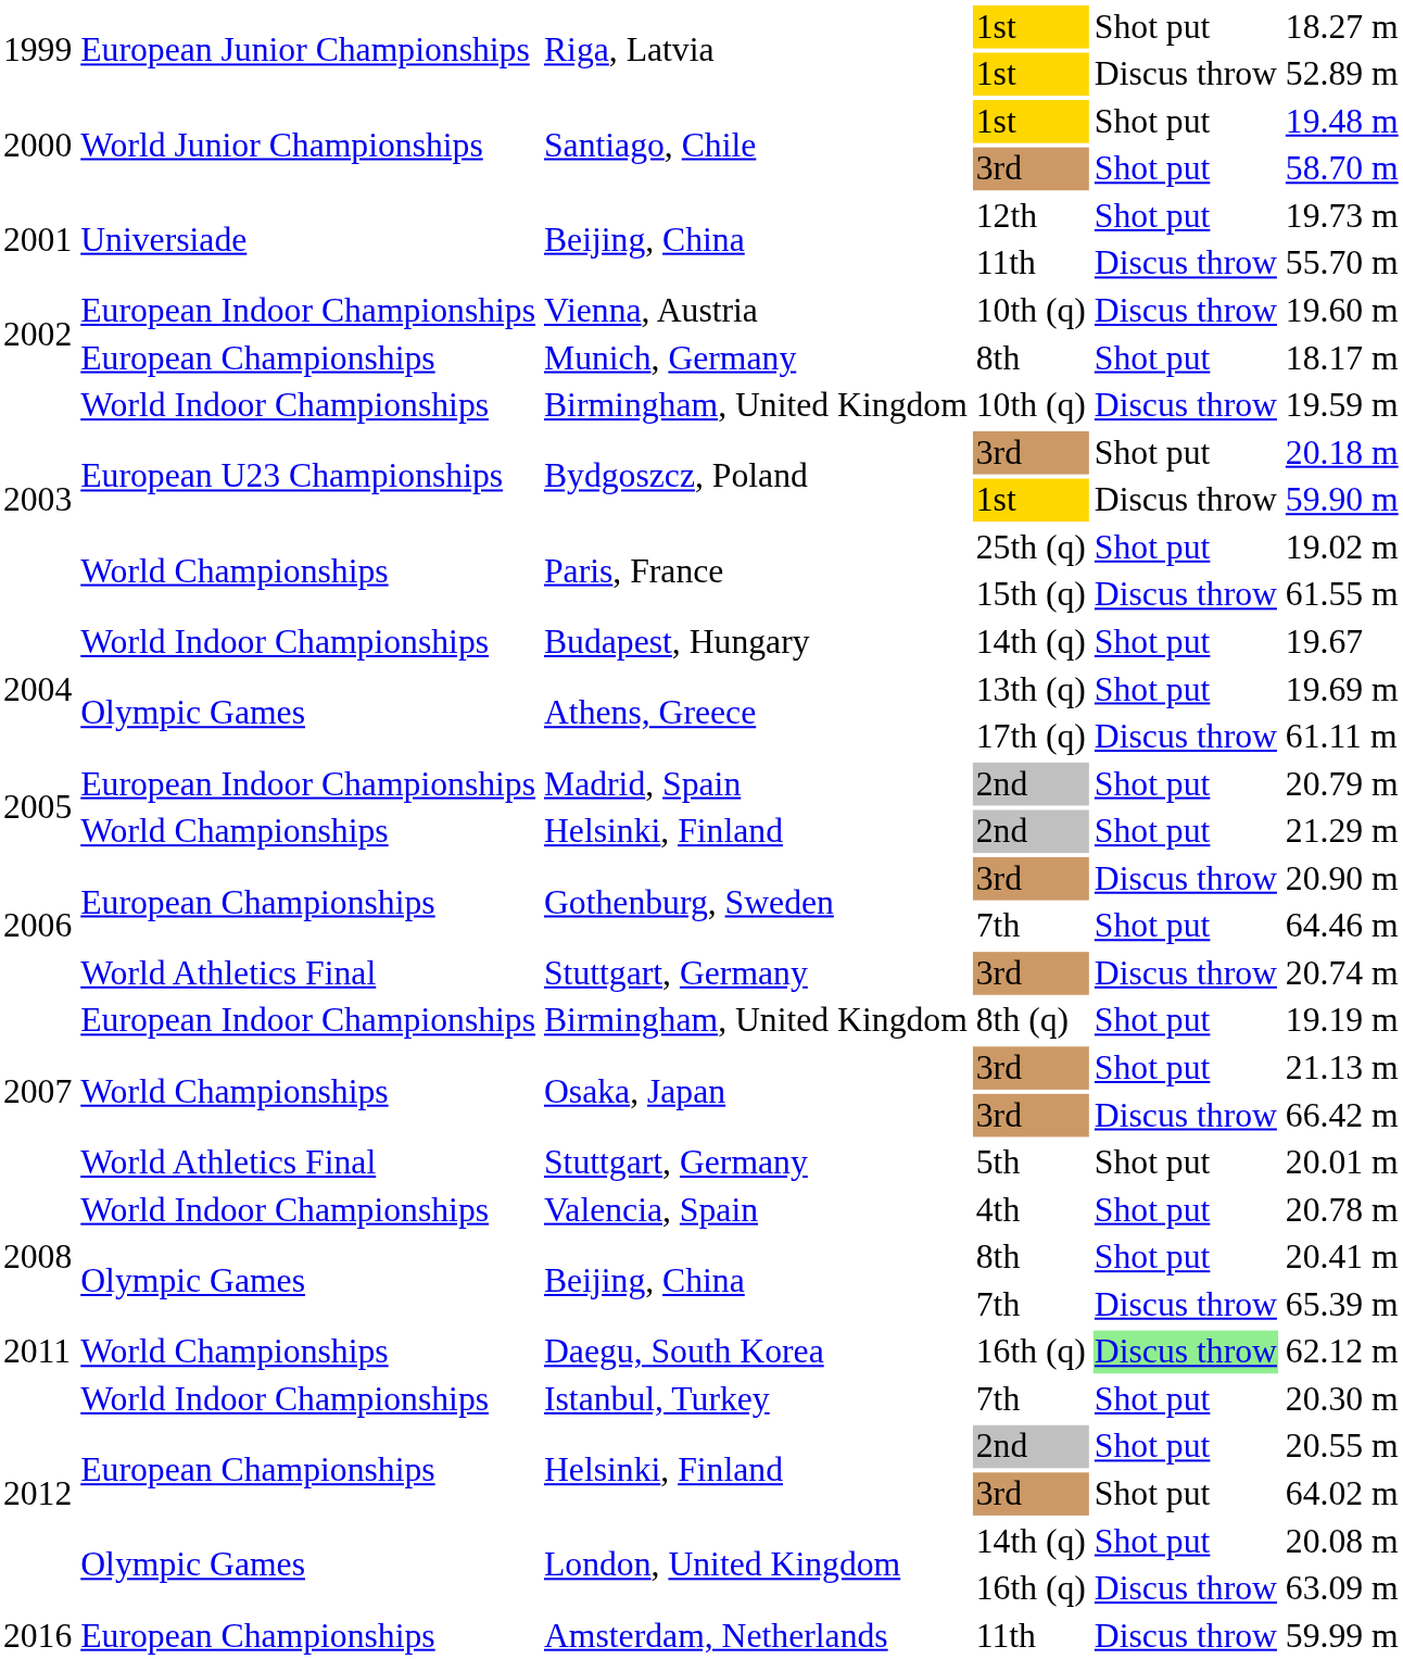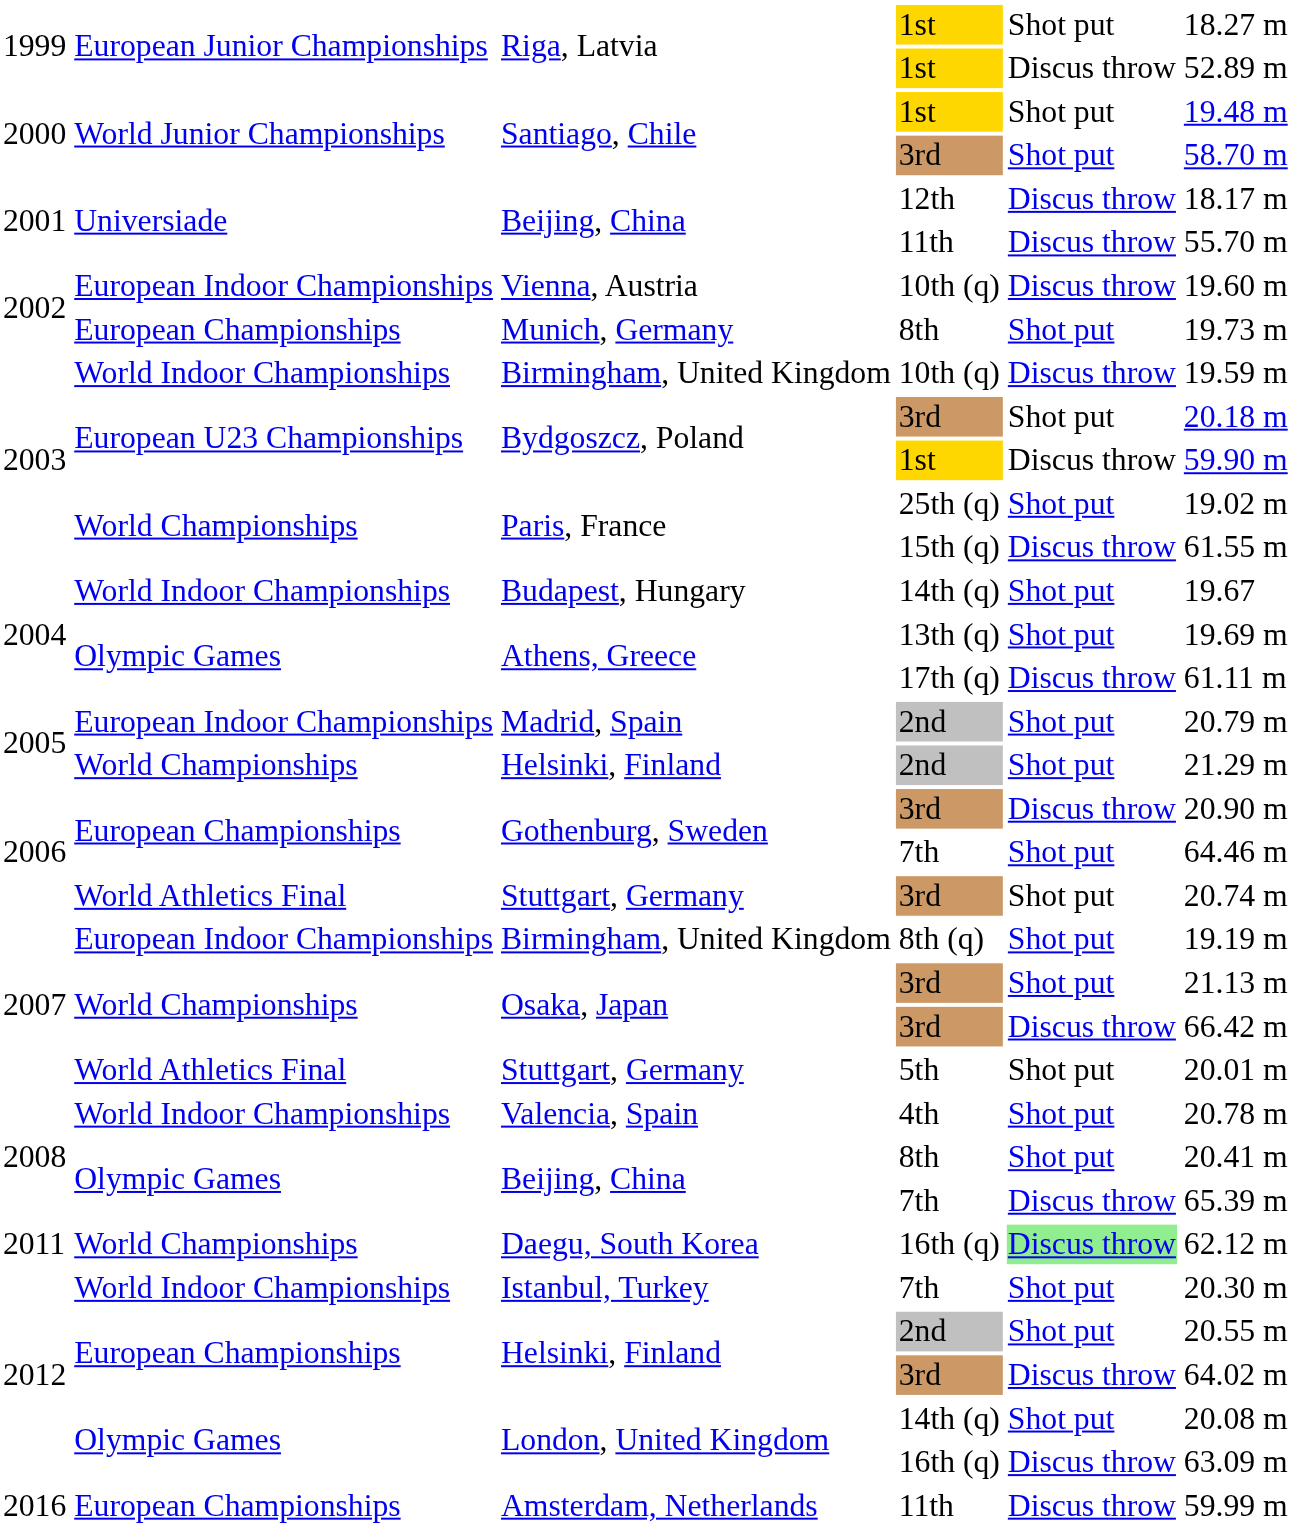 <table>
 <tr>
 <td rowspan=2>1999</td>
 <td rowspan=2><a href='#'>European Junior Championships</a></td>
 <td rowspan=2><a href='#'>Riga</a>, Latvia</td>
 <td bgcolor=gold>1st</td>
 <td>Shot put</td>
 <td>18.27 m</td>
 </tr>
 <tr>
 <td bgcolor=gold>1st</td>
 <td>Discus throw</td>
 <td>52.89 m</td>
 </tr>
 <tr>
 <td rowspan=2>2000</td>
 <td rowspan=2><a href='#'>World Junior Championships</a></td>
 <td rowspan=2><a href='#'>Santiago</a>, <a href='#'>Chile</a></td>
 <td bgcolor="gold">1st</td>
 <td>Shot put</td>
 <td><a href='#'>19.48 m</a></td>
 </tr>
 <tr>
 <td bgcolor="cc9966">3rd</td>
 <td><a href='#'>Shot put</a></td>
 <td><a href='#'>58.70 m</a></td>
 </tr>
 <tr>
 <td rowspan=2>2001</td>
 <td rowspan=2><a href='#'>Universiade</a></td>
 <td rowspan=2><a href='#'>Beijing</a>, <a href='#'>China</a></td>
 <td>12th</td>
-<td><a href='#'>Shot put</a></td>
-<td>19.73 m</td>
+<td><a href='#'>Discus throw</a></td>
+<td>18.17 m</td>
 </tr>
 <tr>
 <td>11th</td>
 <td><a href='#'>Discus throw</a></td>
 <td>55.70 m</td>
 </tr>
 <tr>
 <td rowspan=2>2002</td>
 <td><a href='#'>European Indoor Championships</a></td>
 <td><a href='#'>Vienna</a>, Austria</td>
 <td>10th (q)</td>
 <td><a href='#'>Discus throw</a></td>
 <td>19.60 m</td>
 </tr>
 <tr>
 <td><a href='#'>European Championships</a></td>
 <td><a href='#'>Munich</a>, <a href='#'>Germany</a></td>
 <td>8th</td>
 <td><a href='#'>Shot put</a></td>
-<td>18.17 m</td>
+<td>19.73 m</td>
 </tr>
 <tr>
 <td rowspan=5>2003</td>
 <td><a href='#'>World Indoor Championships</a></td>
 <td><a href='#'>Birmingham</a>, United Kingdom</td>
 <td>10th (q)</td>
 <td><a href='#'>Discus throw</a></td>
 <td>19.59 m</td>
 </tr>
 <tr>
 <td rowspan=2><a href='#'>European U23 Championships</a></td>
 <td rowspan=2><a href='#'>Bydgoszcz</a>, Poland</td>
 <td bgcolor=cc9966>3rd</td>
 <td>Shot put</td>
 <td><a href='#'>20.18 m</a></td>
 </tr>
 <tr>
 <td bgcolor=gold>1st</td>
 <td>Discus throw</td>
 <td><a href='#'>59.90 m</a></td>
 </tr>
 <tr>
 <td rowspan=2><a href='#'>World Championships</a></td>
 <td rowspan=2><a href='#'>Paris</a>, France</td>
 <td>25th (q)</td>
 <td><a href='#'>Shot put</a></td>
 <td>19.02 m</td>
 </tr>
 <tr>
 <td>15th (q)</td>
 <td><a href='#'>Discus throw</a></td>
 <td>61.55 m</td>
 </tr>
 <tr>
 <td rowspan=3>2004</td>
 <td><a href='#'>World Indoor Championships</a></td>
 <td><a href='#'>Budapest</a>, Hungary</td>
 <td>14th (q)</td>
 <td><a href='#'>Shot put</a></td>
 <td>19.67</td>
 </tr>
 <tr>
 <td rowspan=2><a href='#'>Olympic Games</a></td>
 <td rowspan=2><a href='#'>Athens, Greece</a></td>
 <td>13th (q)</td>
 <td><a href='#'>Shot put</a></td>
 <td>19.69 m</td>
 </tr>
 <tr>
 <td>17th (q)</td>
 <td><a href='#'>Discus throw</a></td>
 <td>61.11 m</td>
 </tr>
 <tr>
 <td rowspan=2>2005</td>
 <td><a href='#'>European Indoor Championships</a></td>
 <td><a href='#'>Madrid</a>, <a href='#'>Spain</a></td>
 <td bgcolor="silver">2nd</td>
 <td><a href='#'>Shot put</a></td>
 <td>20.79 m</td>
 </tr>
 <tr>
 <td><a href='#'>World Championships</a></td>
 <td><a href='#'>Helsinki</a>, <a href='#'>Finland</a></td>
 <td bgcolor="silver">2nd</td>
 <td><a href='#'>Shot put</a></td>
 <td>21.29 m</td>
 </tr>
 <tr>
 <td rowspan=3>2006</td>
 <td rowspan=2><a href='#'>European Championships</a></td>
 <td rowspan=2><a href='#'>Gothenburg</a>, <a href='#'>Sweden</a></td>
 <td bgcolor="cc9966">3rd</td>
 <td><a href='#'>Discus throw</a></td>
 <td>20.90 m</td>
 </tr>
 <tr>
 <td>7th</td>
 <td><a href='#'>Shot put</a></td>
 <td>64.46 m</td>
 </tr>
 <tr>
 <td><a href='#'>World Athletics Final</a></td>
 <td><a href='#'>Stuttgart</a>, <a href='#'>Germany</a></td>
 <td bgcolor="cc9966">3rd</td>
-<td><a href='#'>Discus throw</a></td>
+<td>Shot put</td>
 <td>20.74 m</td>
 </tr>
 <tr>
 <td rowspan=4>2007</td>
 <td><a href='#'>European Indoor Championships</a></td>
 <td><a href='#'>Birmingham</a>, United Kingdom</td>
 <td>8th (q)</td>
 <td><a href='#'>Shot put</a></td>
 <td>19.19 m</td>
 </tr>
 <tr>
 <td rowspan=2><a href='#'>World Championships</a></td>
 <td rowspan=2><a href='#'>Osaka</a>, <a href='#'>Japan</a></td>
 <td bgcolor="cc9966">3rd</td>
 <td><a href='#'>Shot put</a></td>
 <td>21.13 m</td>
 </tr>
 <tr>
 <td bgcolor="cc9966">3rd</td>
 <td><a href='#'>Discus throw</a></td>
 <td>66.42 m</td>
 </tr>
 <tr>
 <td><a href='#'>World Athletics Final</a></td>
 <td><a href='#'>Stuttgart</a>, <a href='#'>Germany</a></td>
 <td>5th</td>
 <td>Shot put</td>
 <td>20.01 m</td>
 </tr>
 <tr>
 <td rowspan=3>2008</td>
 <td><a href='#'>World Indoor Championships</a></td>
 <td><a href='#'>Valencia</a>, <a href='#'>Spain</a></td>
 <td>4th</td>
 <td><a href='#'>Shot put</a></td>
 <td>20.78 m</td>
 </tr>
 <tr>
 <td rowspan=2><a href='#'>Olympic Games</a></td>
 <td rowspan=2><a href='#'>Beijing</a>, <a href='#'>China</a></td>
 <td>8th</td>
 <td><a href='#'>Shot put</a></td>
 <td>20.41 m</td>
 </tr>
 <tr>
 <td>7th</td>
 <td><a href='#'>Discus throw</a></td>
 <td>65.39 m</td>
 </tr>
 <tr>
 <td>2011</td>
 <td><a href='#'>World Championships</a></td>
 <td><a href='#'>Daegu, South Korea</a></td>
 <td>16th (q)</td>
 <td style="background: lightgreen;"><a href='#'>Discus throw</a></td>
 <td>62.12 m</td>
 </tr>
 <tr>
 <td rowspan=5>2012</td>
 <td><a href='#'>World Indoor Championships</a></td>
 <td><a href='#'>Istanbul, Turkey</a></td>
 <td>7th</td>
 <td><a href='#'>Shot put</a></td>
 <td>20.30 m</td>
 </tr>
 <tr>
 <td rowspan=2><a href='#'>European Championships</a></td>
 <td rowspan=2><a href='#'>Helsinki</a>, <a href='#'>Finland</a></td>
 <td bgcolor=silver>2nd</td>
 <td><a href='#'>Shot put</a></td>
 <td>20.55 m</td>
 </tr>
 <tr>
 <td bgcolor=cc9966>3rd</td>
-<td>Shot put</td>
+<td><a href='#'>Discus throw</a></td>
 <td>64.02 m</td>
 </tr>
 <tr>
 <td rowspan=2><a href='#'>Olympic Games</a></td>
 <td rowspan=2><a href='#'>London</a>, <a href='#'>United Kingdom</a></td>
 <td>14th (q)</td>
 <td><a href='#'>Shot put</a></td>
 <td>20.08 m</td>
 </tr>
 <tr>
 <td>16th (q)</td>
 <td><a href='#'>Discus throw</a></td>
 <td>63.09 m</td>
 </tr>
 <tr>
 <td>2016</td>
 <td><a href='#'>European Championships</a></td>
 <td><a href='#'>Amsterdam, Netherlands</a></td>
 <td>11th</td>
 <td><a href='#'>Discus throw</a></td>
 <td>59.99 m</td>
 </tr>
 </table>
